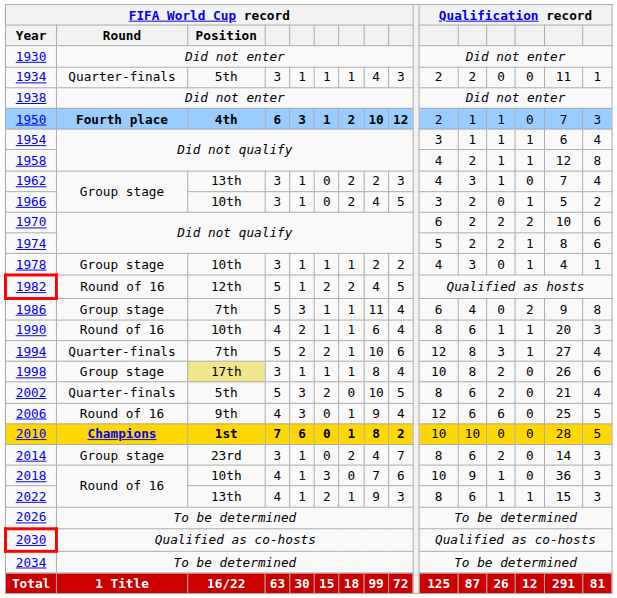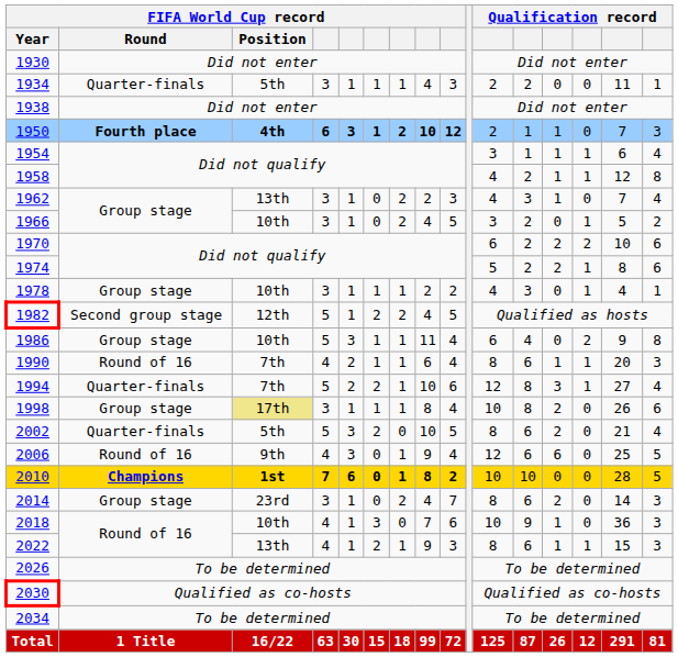 <table class="wikitable" style="text-align:center">
 <tr>
 <th colspan=9><a href='#'>FIFA World Cup</a> record</th>
 <th style="width:1%" rowspan=28></th>
 <th colspan=6><a href='#'>Qualification</a> record</th>
 </tr>
 <tr>
 <th>Year</th>
 <th>Round</th>
 <th>Position</th>
 <th></th>
 <th></th>
 <th></th>
 <th></th>
 <th></th>
 <th></th>
 <th></th>
 <th></th>
 <th></th>
 <th></th>
 <th></th>
 <th></th>
 </tr>
 <tr>
 <td> <a href='#'>1930</a></td>
 <td colspan=8><em>Did not enter</em></td>
 <td colspan=6><em>Did not enter</em></td>
 </tr>
 <tr>
 <td> <a href='#'>1934</a></td>
 <td>Quarter-finals</td>
 <td>5th</td>
 <td>3</td>
 <td>1</td>
 <td>1</td>
 <td>1</td>
 <td>4</td>
 <td>3</td>
 <td>2</td>
 <td>2</td>
 <td>0</td>
 <td>0</td>
 <td>11</td>
 <td>1</td>
 </tr>
 <tr>
 <td> <a href='#'>1938</a></td>
 <td colspan=8><em>Did not enter</em></td>
 <td colspan=6><em>Did not enter</em></td>
 </tr>
 <tr bgcolor=#9acdff>
 <td> <a href='#'>1950</a></td>
 <td><strong>Fourth place</strong></td>
 <td><strong>4th</strong></td>
 <td><strong>6</strong></td>
 <td><strong>3</strong></td>
 <td><strong>1</strong></td>
 <td><strong>2</strong></td>
 <td><strong>10</strong></td>
 <td><strong>12</strong></td>
 <td>2</td>
 <td>1</td>
 <td>1</td>
 <td>0</td>
 <td>7</td>
 <td>3</td>
 </tr>
 <tr>
 <td> <a href='#'>1954</a></td>
 <td rowspan=2 colspan=8><em>Did not qualify</em></td>
 <td>3</td>
 <td>1</td>
 <td>1</td>
 <td>1</td>
 <td>6</td>
 <td>4</td>
 </tr>
 <tr>
 <td> <a href='#'>1958</a></td>
 <td>4</td>
 <td>2</td>
 <td>1</td>
 <td>1</td>
 <td>12</td>
 <td>8</td>
 </tr>
 <tr>
 <td> <a href='#'>1962</a></td>
 <td rowspan=2>Group stage</td>
 <td>13th</td>
 <td>3</td>
 <td>1</td>
 <td>0</td>
 <td>2</td>
 <td>2</td>
 <td>3</td>
 <td>4</td>
 <td>3</td>
 <td>1</td>
 <td>0</td>
 <td>7</td>
 <td>4</td>
 </tr>
 <tr>
 <td> <a href='#'>1966</a></td>
 <td>10th</td>
 <td>3</td>
 <td>1</td>
 <td>0</td>
 <td>2</td>
 <td>4</td>
 <td>5</td>
 <td>3</td>
 <td>2</td>
 <td>0</td>
 <td>1</td>
 <td>5</td>
 <td>2</td>
 </tr>
 <tr>
 <td> <a href='#'>1970</a></td>
 <td rowspan=2 colspan=8><em>Did not qualify</em></td>
 <td>6</td>
 <td>2</td>
 <td>2</td>
 <td>2</td>
 <td>10</td>
 <td>6</td>
 </tr>
 <tr>
 <td> <a href='#'>1974</a></td>
 <td>5</td>
 <td>2</td>
 <td>2</td>
 <td>1</td>
 <td>8</td>
 <td>6</td>
 </tr>
 <tr>
 <td> <a href='#'>1978</a></td>
 <td>Group stage</td>
 <td>10th</td>
 <td>3</td>
 <td>1</td>
 <td>1</td>
 <td>1</td>
 <td>2</td>
 <td>2</td>
 <td>4</td>
 <td>3</td>
 <td>0</td>
 <td>1</td>
 <td>4</td>
 <td>1</td>
 </tr>
 <tr>
 <td style="border:3px solid red"> <a href='#'>1982</a></td>
-<td>Round of 16</td>
+<td>Second group stage</td>
 <td>12th</td>
 <td>5</td>
 <td>1</td>
 <td>2</td>
 <td>2</td>
 <td>4</td>
 <td>5</td>
 <td colspan=6><em>Qualified as hosts</em></td>
 </tr>
 <tr>
 <td> <a href='#'>1986</a></td>
 <td>Group stage</td>
-<td>7th</td>
+<td>10th</td>
 <td>5</td>
 <td>3</td>
 <td>1</td>
 <td>1</td>
 <td>11</td>
 <td>4</td>
 <td>6</td>
 <td>4</td>
 <td>0</td>
 <td>2</td>
 <td>9</td>
 <td>8</td>
 </tr>
 <tr>
 <td> <a href='#'>1990</a></td>
 <td>Round of 16</td>
-<td>10th</td>
+<td>7th</td>
 <td>4</td>
 <td>2</td>
 <td>1</td>
 <td>1</td>
 <td>6</td>
 <td>4</td>
 <td>8</td>
 <td>6</td>
 <td>1</td>
 <td>1</td>
 <td>20</td>
 <td>3</td>
 </tr>
 <tr>
 <td> <a href='#'>1994</a></td>
 <td>Quarter-finals</td>
 <td>7th</td>
 <td>5</td>
 <td>2</td>
 <td>2</td>
 <td>1</td>
 <td>10</td>
 <td>6</td>
 <td>12</td>
 <td>8</td>
 <td>3</td>
 <td>1</td>
 <td>27</td>
 <td>4</td>
 </tr>
 <tr>
 <td> <a href='#'>1998</a></td>
 <td>Group stage</td>
 <td style="background: khaki;">17th</td>
 <td>3</td>
 <td>1</td>
 <td>1</td>
 <td>1</td>
 <td>8</td>
 <td>4</td>
 <td>10</td>
 <td>8</td>
 <td>2</td>
 <td>0</td>
 <td>26</td>
 <td>6</td>
 </tr>
 <tr>
 <td>  <a href='#'>2002</a></td>
 <td>Quarter-finals</td>
 <td>5th</td>
 <td>5</td>
 <td>3</td>
 <td>2</td>
 <td>0</td>
 <td>10</td>
 <td>5</td>
 <td>8</td>
 <td>6</td>
 <td>2</td>
 <td>0</td>
 <td>21</td>
 <td>4</td>
 </tr>
 <tr>
 <td> <a href='#'>2006</a></td>
 <td>Round of 16</td>
 <td>9th</td>
 <td>4</td>
 <td>3</td>
 <td>0</td>
 <td>1</td>
 <td>9</td>
 <td>4</td>
 <td>12</td>
 <td>6</td>
 <td>6</td>
 <td>0</td>
 <td>25</td>
 <td>5</td>
 </tr>
 <tr bgcolor=gold>
 <td> <a href='#'>2010</a></td>
 <td><strong><a href='#'>Champions</a></strong></td>
 <td><strong>1st</strong></td>
 <td><strong>7</strong></td>
 <td><strong>6</strong></td>
 <td><strong>0</strong></td>
 <td><strong>1</strong></td>
 <td><strong>8</strong></td>
 <td><strong>2</strong></td>
 <td>10</td>
 <td>10</td>
 <td>0</td>
 <td>0</td>
 <td>28</td>
 <td>5</td>
 </tr>
 <tr>
 <td> <a href='#'>2014</a></td>
 <td>Group stage</td>
 <td>23rd</td>
 <td>3</td>
 <td>1</td>
 <td>0</td>
 <td>2</td>
 <td>4</td>
 <td>7</td>
 <td>8</td>
 <td>6</td>
 <td>2</td>
 <td>0</td>
 <td>14</td>
 <td>3</td>
 </tr>
 <tr>
 <td> <a href='#'>2018</a></td>
 <td rowspan=2>Round of 16</td>
 <td>10th</td>
 <td>4</td>
 <td>1</td>
 <td>3</td>
 <td>0</td>
 <td>7</td>
 <td>6</td>
 <td>10</td>
 <td>9</td>
 <td>1</td>
 <td>0</td>
 <td>36</td>
 <td>3</td>
 </tr>
 <tr>
 <td> <a href='#'>2022</a></td>
 <td>13th</td>
 <td>4</td>
 <td>1</td>
 <td>2</td>
 <td>1</td>
 <td>9</td>
 <td>3</td>
 <td>8</td>
 <td>6</td>
 <td>1</td>
 <td>1</td>
 <td>15</td>
 <td>3</td>
 </tr>
 <tr>
 <td>   <a href='#'>2026</a></td>
 <td colspan=8><em>To be determined</em></td>
 <td colspan=6><em>To be determined</em></td>
 </tr>
 <tr>
 <td style="border:3px solid red">   <a href='#'>2030</a></td>
 <td colspan=8><em>Qualified as co-hosts</em></td>
 <td colspan=6><em>Qualified as co-hosts</em></td>
 </tr>
 <tr>
 <td> <a href='#'>2034</a></td>
 <td colspan=8><em>To be determined</em></td>
 <td colspan=6><em>To be determined</em></td>
 </tr>
 <tr style="color:white">
 <th style="background:#c00">Total</th>
 <th style="background:#c00">1 Title</th>
 <th style="background:#c00">16/22</th>
 <th style="background:#c00">63</th>
 <th style="background:#c00">30</th>
 <th style="background:#c00">15</th>
 <th style="background:#c00">18</th>
 <th style="background:#c00">99</th>
 <th style="background:#c00">72</th>
 <th style="background:#c00">125</th>
 <th style="background:#c00">87</th>
 <th style="background:#c00">26</th>
 <th style="background:#c00">12</th>
 <th style="background:#c00">291</th>
 <th style="background:#c00">81</th>
 </tr>
 </table>
